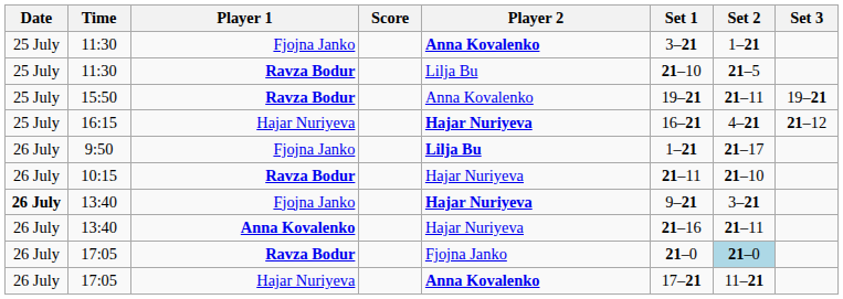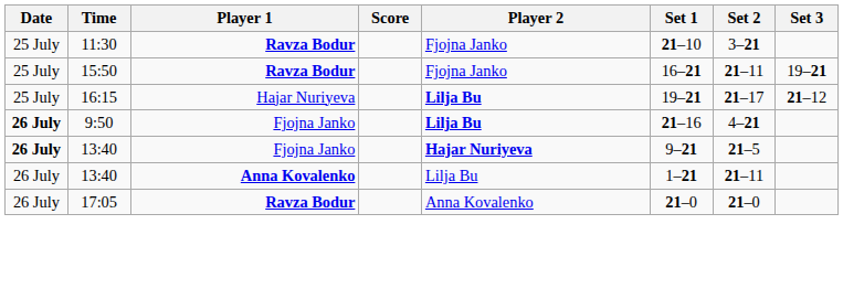 <table class="wikitable" style="font-size:90%; text-align:center">
 <tr>
 <th width="50">Date</th>
 <th width="50">Time</th>
 <th width="200">Player 1</th>
 <th width="50">Score</th>
 <th width="200">Player 2</th>
 <th width="50">Set 1</th>
 <th width="50">Set 2</th>
 <th width="50">Set 3</th>
 </tr>
 <tr>
 <td>25 July</td>
 <td>11:30</td>
-<td align="right"><a href='#'>Fjojna Janko</a> </td>
-<td></td>
-<td align="left"><strong> <a href='#'>Anna Kovalenko</a></strong></td>
-<td>3–<strong>21</strong></td>
-<td>1–<strong>21</strong></td>
-<td></td>
-</tr>
-<tr>
-<td>25 July</td>
-<td>11:30</td>
 <td align="right"><strong><a href='#'>Ravza Bodur</a> </strong></td>
 <td></td>
-<td align="left"> <a href='#'>Lilja Bu</a></td>
+<td align="left"> <a href='#'>Fjojna Janko</a></td>
 <td><strong>21</strong>–10</td>
-<td><strong>21</strong>–5</td>
+<td>3–<strong>21</strong></td>
 <td></td>
 </tr>
 <tr>
 <td>25 July</td>
 <td>15:50</td>
 <td align="right"><strong><a href='#'>Ravza Bodur</a> </strong></td>
 <td></td>
-<td align="left"> <a href='#'>Anna Kovalenko</a></td>
-<td>19–<strong>21</strong></td>
+<td align="left"> <a href='#'>Fjojna Janko</a></td>
+<td>16–<strong>21</strong></td>
 <td><strong>21</strong>–11</td>
 <td>19–<strong>21</strong></td>
 </tr>
 <tr>
 <td>25 July</td>
 <td>16:15</td>
 <td align="right"><a href='#'>Hajar Nuriyeva</a> </td>
 <td></td>
-<td align="left"><strong> <a href='#'>Hajar Nuriyeva</a></strong></td>
-<td>16–<strong>21</strong></td>
-<td>4–<strong>21</strong></td>
+<td align="left"><strong> <a href='#'>Lilja Bu</a></strong></td>
+<td>19–<strong>21</strong></td>
+<td><strong>21</strong>–17</td>
 <td><strong>21</strong>–12</td>
 </tr>
 <tr>
-<td>26 July</td>
+<td><strong>26 July</strong></td>
 <td>9:50</td>
 <td align="right"><a href='#'>Fjojna Janko</a> </td>
 <td></td>
 <td align="left"><strong> <a href='#'>Lilja Bu</a></strong></td>
-<td>1–<strong>21</strong></td>
-<td><strong>21</strong>–17</td>
-<td></td>
-</tr>
-<tr>
-<td>26 July</td>
-<td>10:15</td>
-<td align="right"><strong><a href='#'>Ravza Bodur</a> </strong></td>
-<td></td>
-<td align="left"> <a href='#'>Hajar Nuriyeva</a></td>
-<td><strong>21</strong>–11</td>
-<td><strong>21</strong>–10</td>
+<td><strong>21</strong>–16</td>
+<td>4–<strong>21</strong></td>
 <td></td>
 </tr>
 <tr>
 <td><strong>26 July</strong></td>
 <td>13:40</td>
 <td align="right"><a href='#'>Fjojna Janko</a> </td>
 <td></td>
 <td align="left"><strong> <a href='#'>Hajar Nuriyeva</a></strong></td>
 <td>9–<strong>21</strong></td>
-<td>3–<strong>21</strong></td>
+<td><strong>21</strong>–5</td>
 <td></td>
 </tr>
 <tr>
 <td>26 July</td>
 <td>13:40</td>
 <td align="right"><strong><a href='#'>Anna Kovalenko</a> </strong></td>
 <td></td>
-<td align="left"> <a href='#'>Hajar Nuriyeva</a></td>
-<td><strong>21</strong>–16</td>
+<td align="left"> <a href='#'>Lilja Bu</a></td>
+<td>1–<strong>21</strong></td>
 <td><strong>21</strong>–11</td>
 <td></td>
 </tr>
 <tr>
 <td>26 July</td>
 <td>17:05</td>
 <td align="right"><strong><a href='#'>Ravza Bodur</a> </strong></td>
 <td></td>
-<td align="left"> <a href='#'>Fjojna Janko</a></td>
+<td align="left"> <a href='#'>Anna Kovalenko</a></td>
 <td><strong>21</strong>–0</td>
-<td style="background: lightblue;"><strong>21</strong>–0</td>
-<td></td>
-</tr>
-<tr>
-<td>26 July</td>
-<td>17:05</td>
-<td align="right"><a href='#'>Hajar Nuriyeva</a> </td>
-<td></td>
-<td align="left"><strong> <a href='#'>Anna Kovalenko</a></strong></td>
-<td>17–<strong>21</strong></td>
-<td>11–<strong>21</strong></td>
+<td><strong>21</strong>–0</td>
 <td></td>
 </tr>
 </table>
